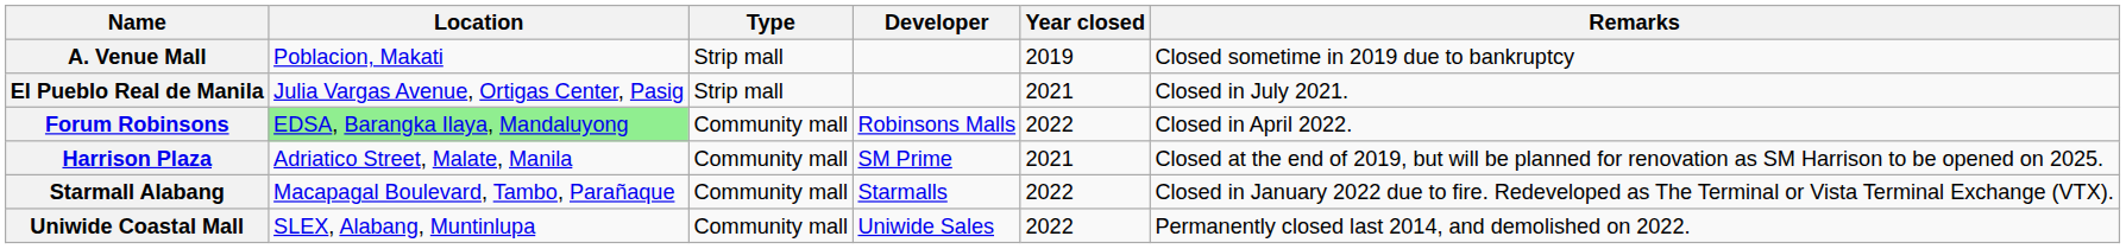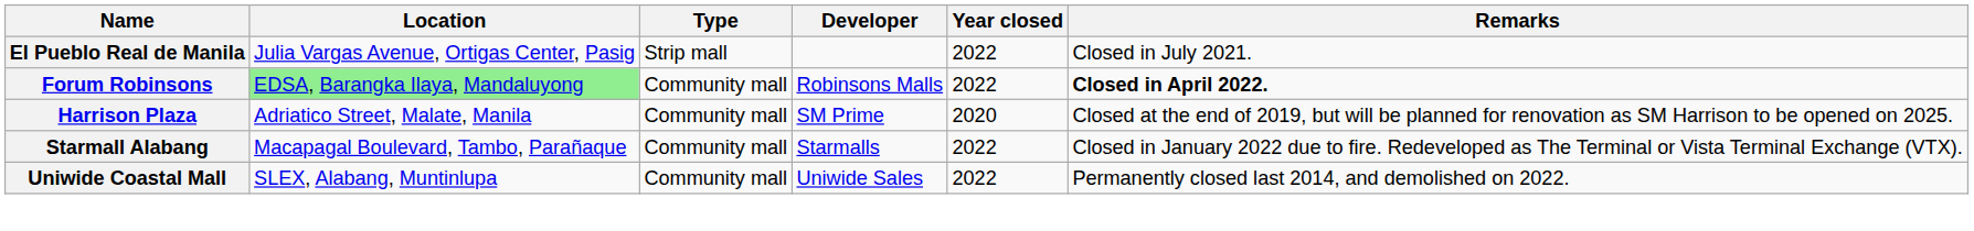 <table class="wikitable sortable plainrowheaders" style="font-size:95%;">
 <tr>
 <th scope="col">Name</th>
 <th scope="col">Location</th>
 <th scole="col">Type</th>
 <th scope="col">Developer</th>
 <th scope="col">Year closed</th>
 <th scope="col" class="unsortable">Remarks</th>
 </tr>
 <tr>
-<th scope="row">A. Venue Mall</th>
-<td><a href='#'>Poblacion, Makati</a></td>
-<td>Strip mall</td>
-<td></td>
-<td>2019</td>
-<td>Closed sometime in 2019 due to bankruptcy</td>
-</tr>
-<tr>
 <th scope="row">El Pueblo Real de Manila</th>
 <td data-sort-value="Pasig, Ortigas Center"><a href='#'>Julia Vargas Avenue</a>, <a href='#'>Ortigas Center</a>, <a href='#'>Pasig</a></td>
 <td>Strip mall</td>
 <td></td>
-<td>2021</td>
+<td>2022</td>
 <td>Closed in July 2021.</td>
 </tr>
 <tr>
 <th scope="row"><a href='#'>Forum Robinsons</a></th>
 <td data-sort-value="Mandaluyong" style="background: lightgreen;"><a href='#'>EDSA</a>, <a href='#'>Barangka Ilaya</a>, <a href='#'>Mandaluyong</a></td>
 <td>Community mall</td>
 <td><a href='#'>Robinsons Malls</a></td>
 <td>2022</td>
-<td>Closed in April 2022.</td>
+<td><strong>Closed in April 2022.</strong></td>
 </tr>
 <tr>
 <th scope="row"><a href='#'>Harrison Plaza</a></th>
 <td data-sort-value="Manila, Malate"><a href='#'>Adriatico Street</a>, <a href='#'>Malate</a>, <a href='#'>Manila</a></td>
 <td>Community mall</td>
 <td><a href='#'>SM Prime</a></td>
-<td>2021</td>
+<td>2020</td>
 <td>Closed at the end of 2019, but will be planned for renovation as SM Harrison to be opened on 2025.</td>
 </tr>
 <tr>
 <th scope="row">Starmall Alabang</th>
 <td data-sort-value="Paranaque, Tambo"><a href='#'>Macapagal Boulevard</a>, <a href='#'>Tambo</a>, <a href='#'>Parañaque</a></td>
 <td>Community mall</td>
 <td><a href='#'>Starmalls</a></td>
 <td>2022</td>
 <td>Closed in January 2022 due to fire. Redeveloped as The Terminal or Vista Terminal Exchange (VTX).</td>
 </tr>
 <tr>
 <th scope="row">Uniwide Coastal Mall</th>
 <td><a href='#'>SLEX</a>, <a href='#'>Alabang</a>, <a href='#'>Muntinlupa</a></td>
 <td>Community mall</td>
 <td><a href='#'>Uniwide Sales</a></td>
 <td>2022</td>
 <td>Permanently closed last 2014, and demolished on 2022.</td>
 </tr>
 </table>
